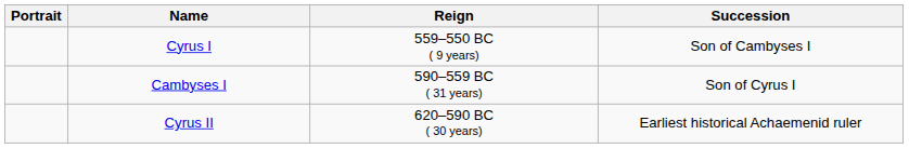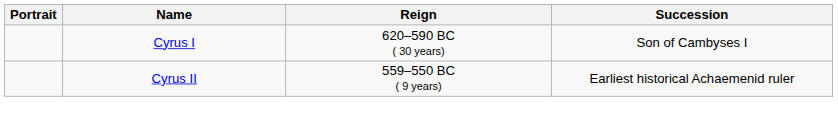 <table class="wikitable mw-collapsible mw-collapsed" style="text-align:center; width:80%;">
 <tr>
 <th width="7%">Portrait</th>
 <th width="27%">Name</th>
 <th width="32%">Reign</th>
 <th width="34%">Succession</th>
 </tr>
 <tr>
 <td></td>
 <td><a href='#'>Cyrus I</a></td>
-<td> 559–550 BC<br><small>( 9 years)</small></td>
+<td> 620–590 BC<br><small>( 30 years)</small></td>
 <td>Son of Cambyses I</td>
 </tr>
 <tr>
 <td></td>
-<td><a href='#'>Cambyses I</a></td>
-<td> 590–559 BC<br><small>( 31 years)</small></td>
-<td>Son of Cyrus I</td>
-</tr>
-<tr>
-<td></td>
 <td><a href='#'>Cyrus II</a></td>
-<td> 620–590 BC<br><small>( 30 years)</small></td>
+<td> 559–550 BC<br><small>( 9 years)</small></td>
 <td>Earliest historical Achaemenid ruler</td>
 </tr>
 </table>
